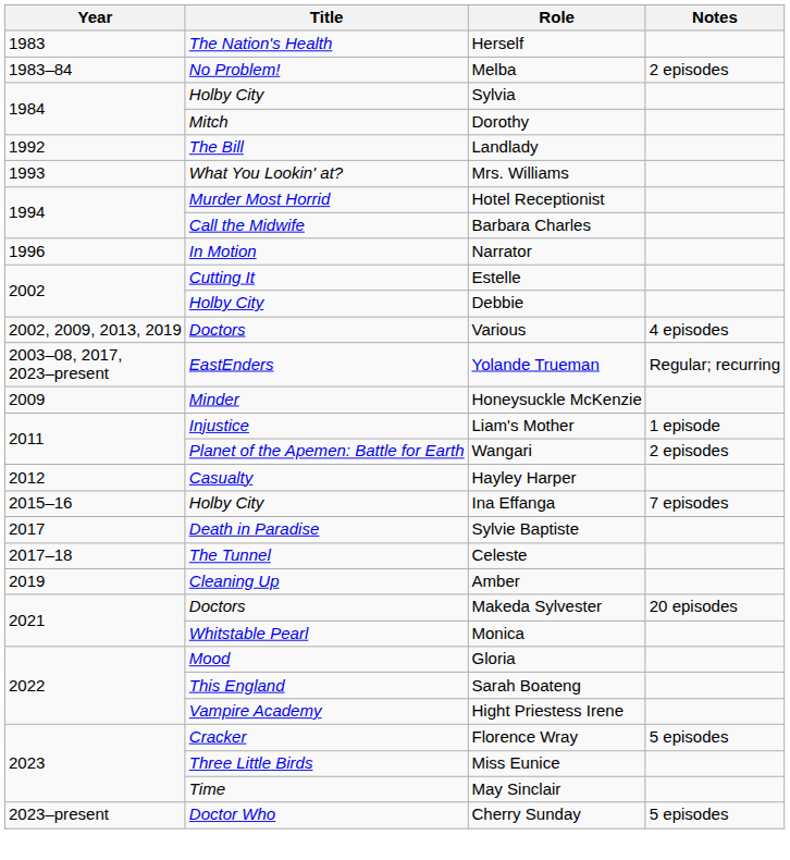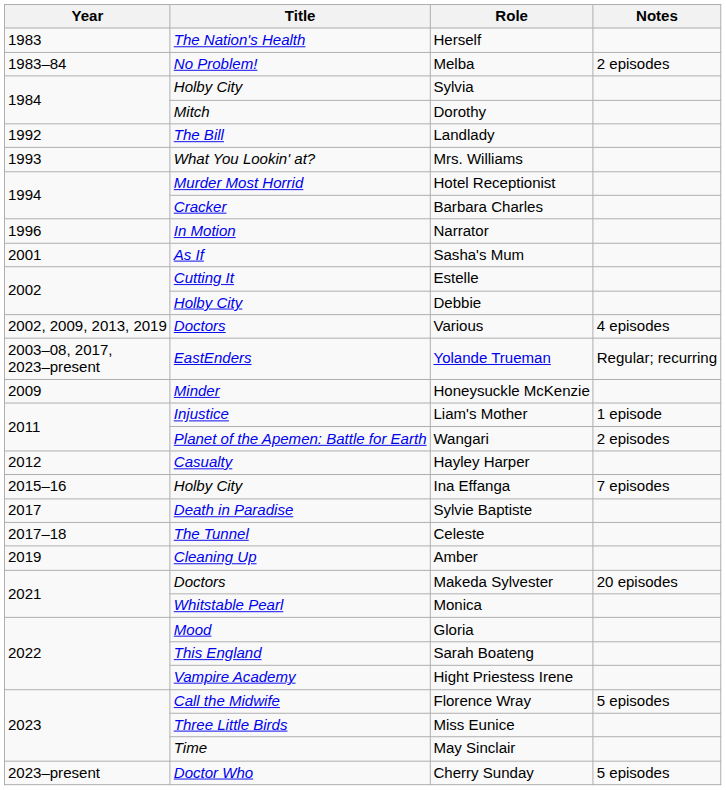 <table class="wikitable">
 <tr>
 <th>Year</th>
 <th>Title</th>
 <th>Role</th>
 <th>Notes</th>
 </tr>
 <tr>
 <td>1983</td>
 <td><em><a href='#'>The Nation's Health</a></em></td>
 <td>Herself</td>
 <td></td>
 </tr>
 <tr>
 <td>1983–84</td>
 <td><em><a href='#'>No Problem!</a></em></td>
 <td>Melba</td>
 <td>2 episodes</td>
 </tr>
 <tr>
 <td rowspan="2">1984</td>
 <td><em>Holby City</em></td>
 <td>Sylvia</td>
 <td></td>
 </tr>
 <tr>
 <td><em>Mitch</em></td>
 <td>Dorothy</td>
 <td></td>
 </tr>
 <tr>
 <td>1992</td>
 <td><em><a href='#'>The Bill</a></em></td>
 <td>Landlady</td>
 <td></td>
 </tr>
 <tr>
 <td>1993</td>
 <td><em>What You Lookin' at?</em></td>
 <td>Mrs. Williams</td>
 <td></td>
 </tr>
 <tr>
 <td rowspan="2">1994</td>
 <td><em><a href='#'>Murder Most Horrid</a></em></td>
 <td>Hotel Receptionist</td>
 <td></td>
 </tr>
 <tr>
-<td><em><a href='#'>Call the Midwife</a></em></td>
+<td><em><a href='#'>Cracker</a></em></td>
 <td>Barbara Charles</td>
 <td></td>
 </tr>
 <tr>
 <td>1996</td>
 <td><em><a href='#'>In Motion</a></em></td>
 <td>Narrator</td>
+<td></td>
+</tr>
+<tr>
+<td>2001</td>
+<td><em><a href='#'>As If</a></em></td>
+<td>Sasha's Mum</td>
 <td></td>
 </tr>
 <tr>
 <td rowspan="2">2002</td>
 <td><em><a href='#'>Cutting It</a></em></td>
 <td>Estelle</td>
 <td></td>
 </tr>
 <tr>
 <td><em><a href='#'>Holby City</a></em></td>
 <td>Debbie</td>
 <td></td>
 </tr>
 <tr>
 <td>2002, 2009, 2013, 2019</td>
 <td><em><a href='#'>Doctors</a></em></td>
 <td>Various</td>
 <td>4 episodes</td>
 </tr>
 <tr>
 <td>2003–08, 2017,<br>2023–present</td>
 <td><em><a href='#'>EastEnders</a></em></td>
 <td><a href='#'>Yolande Trueman</a></td>
 <td>Regular; recurring</td>
 </tr>
 <tr>
 <td>2009</td>
 <td><em><a href='#'>Minder</a></em></td>
 <td>Honeysuckle McKenzie</td>
 <td></td>
 </tr>
 <tr>
 <td rowspan="2">2011</td>
 <td><em><a href='#'>Injustice</a></em></td>
 <td>Liam's Mother</td>
 <td>1 episode</td>
 </tr>
 <tr>
 <td><em><a href='#'>Planet of the Apemen: Battle for Earth</a></em></td>
 <td>Wangari</td>
 <td>2 episodes</td>
 </tr>
 <tr>
 <td>2012</td>
 <td><em><a href='#'>Casualty</a></em></td>
 <td>Hayley Harper</td>
 <td></td>
 </tr>
 <tr>
 <td>2015–16</td>
 <td><em>Holby City</em></td>
 <td>Ina Effanga</td>
 <td>7 episodes</td>
 </tr>
 <tr>
 <td>2017</td>
 <td><em><a href='#'>Death in Paradise</a></em></td>
 <td>Sylvie Baptiste</td>
 <td></td>
 </tr>
 <tr>
 <td>2017–18</td>
 <td><em><a href='#'>The Tunnel</a></em></td>
 <td>Celeste</td>
 <td></td>
 </tr>
 <tr>
 <td>2019</td>
 <td><em><a href='#'>Cleaning Up</a></em></td>
 <td>Amber</td>
 <td></td>
 </tr>
 <tr>
 <td rowspan="2">2021</td>
 <td><em>Doctors</em></td>
 <td>Makeda Sylvester</td>
 <td>20 episodes</td>
 </tr>
 <tr>
 <td><em><a href='#'>Whitstable Pearl</a></em></td>
 <td>Monica</td>
 <td></td>
 </tr>
 <tr>
 <td rowspan="3">2022</td>
 <td><em><a href='#'>Mood</a></em></td>
 <td>Gloria</td>
 <td></td>
 </tr>
 <tr>
 <td><em><a href='#'>This England</a></em></td>
 <td>Sarah Boateng</td>
 <td></td>
 </tr>
 <tr>
 <td><em><a href='#'>Vampire Academy</a></em></td>
 <td>Hight Priestess Irene</td>
 <td></td>
 </tr>
 <tr>
 <td rowspan="3">2023</td>
-<td><em><a href='#'>Cracker</a></em></td>
+<td><em><a href='#'>Call the Midwife</a></em></td>
 <td>Florence Wray</td>
 <td>5 episodes</td>
 </tr>
 <tr>
 <td><em><a href='#'>Three Little Birds</a></em></td>
 <td>Miss Eunice</td>
 <td></td>
 </tr>
 <tr>
 <td><em>Time</em></td>
 <td>May Sinclair</td>
 <td></td>
 </tr>
 <tr>
 <td>2023–present</td>
 <td><em><a href='#'>Doctor Who</a></em></td>
 <td>Cherry Sunday</td>
 <td>5 episodes</td>
 </tr>
 </table>
